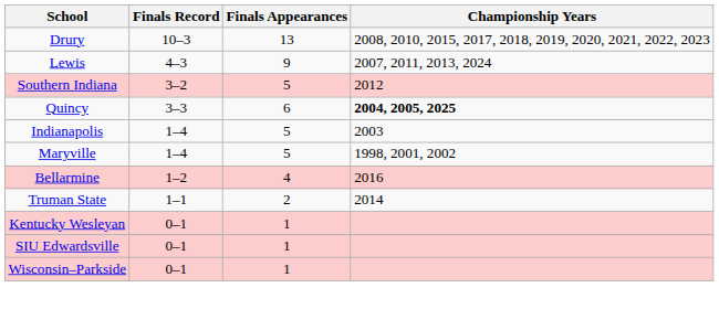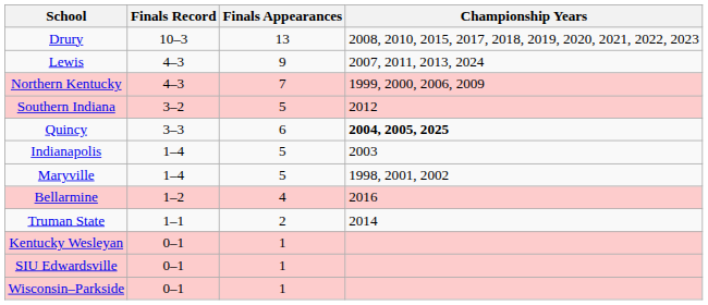 <table class="wikitable sortable" style="text-align:center;">
 <tr>
 <th>School</th>
 <th>Finals Record</th>
 <th>Finals Appearances</th>
 <th class=unsortable>Championship Years</th>
 </tr>
 <tr>
 <td><a href='#'>Drury</a></td>
 <td>10–3</td>
 <td>13</td>
 <td align=left>2008, 2010, 2015, 2017, 2018, 2019, 2020, 2021, 2022, 2023</td>
 </tr>
 <tr>
 <td><a href='#'>Lewis</a></td>
 <td>4–3</td>
 <td>9</td>
 <td align=left>2007, 2011, 2013, 2024</td>
+</tr>
+<tr bgcolor=#fdcccc>
+<td><a href='#'>Northern Kentucky</a></td>
+<td>4–3</td>
+<td>7</td>
+<td align=left>1999, 2000, 2006, 2009</td>
 </tr>
 <tr bgcolor=#fdcccc>
 <td><a href='#'>Southern Indiana</a></td>
 <td>3–2</td>
 <td>5</td>
 <td align=left>2012</td>
 </tr>
 <tr>
 <td><a href='#'>Quincy</a></td>
 <td>3–3</td>
 <td>6</td>
 <td align=left><strong>2004, 2005, 2025</strong></td>
 </tr>
 <tr>
 <td><a href='#'>Indianapolis</a></td>
 <td>1–4</td>
 <td>5</td>
 <td align=left>2003</td>
 </tr>
 <tr>
 <td><a href='#'>Maryville</a></td>
 <td>1–4</td>
 <td>5</td>
 <td align=left>1998, 2001, 2002</td>
 </tr>
 <tr bgcolor=#fdcccc>
 <td><a href='#'>Bellarmine</a></td>
 <td>1–2</td>
 <td>4</td>
 <td align=left>2016</td>
 </tr>
 <tr>
 <td><a href='#'>Truman State</a></td>
 <td>1–1</td>
 <td>2</td>
 <td align=left>2014</td>
 </tr>
 <tr bgcolor=#fdcccc>
 <td><a href='#'>Kentucky Wesleyan</a></td>
 <td>0–1</td>
 <td>1</td>
 <td align=left></td>
 </tr>
 <tr bgcolor=#fdcccc>
 <td><a href='#'>SIU Edwardsville</a></td>
 <td>0–1</td>
 <td>1</td>
 <td align=left></td>
 </tr>
 <tr bgcolor=#fdcccc>
 <td><a href='#'>Wisconsin–Parkside</a></td>
 <td>0–1</td>
 <td>1</td>
 <td align=left></td>
 </tr>
 </table>
